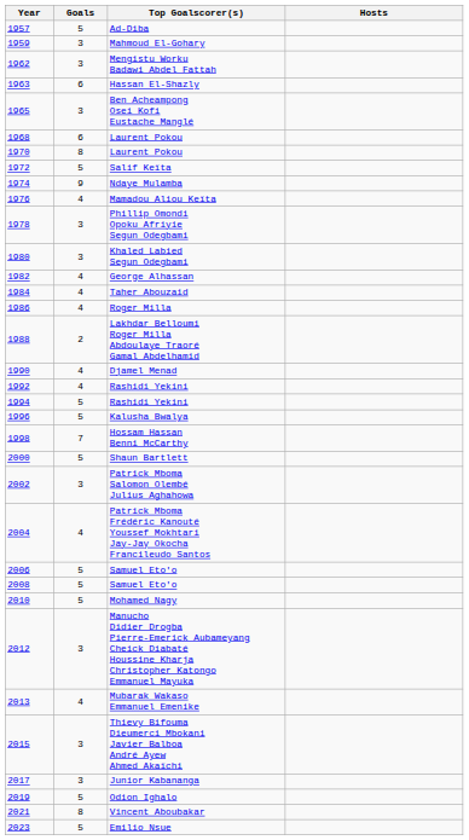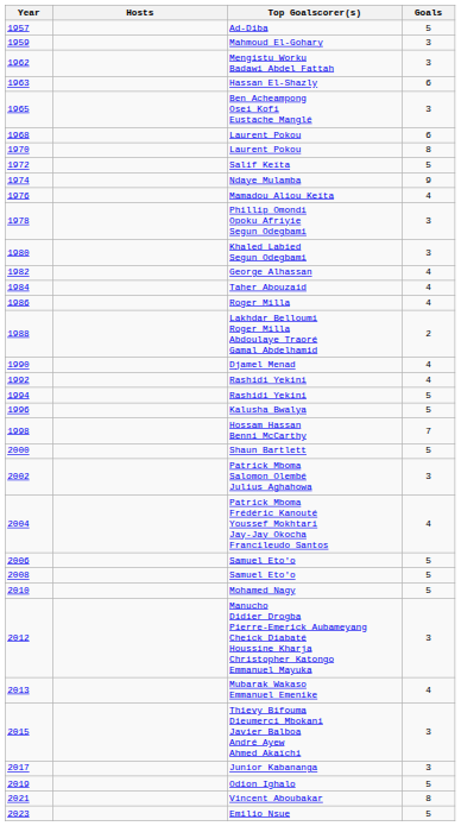 <table class="wikitable" style="text-align:left; font-size:99%;" width="50%">
 <tr>
 <th width="5%">Year</th>
+<th width="20%">Hosts</th>
+<th width="20%">Top Goalscorer(s)</th>
 <th width="5%">Goals</th>
-<th width="20%">Top Goalscorer(s)</th>
-<th width="20%">Hosts</th>
 </tr>
 <tr>
 <td><a href='#'>1957</a></td>
+<td></td>
+<td> <a href='#'>Ad-Diba</a></td>
 <td style="text-align:center">5</td>
-<td> <a href='#'>Ad-Diba</a></td>
-<td></td>
 </tr>
 <tr>
 <td><a href='#'>1959</a></td>
+<td></td>
+<td> <a href='#'>Mahmoud El-Gohary</a></td>
 <td style="text-align:center">3</td>
-<td> <a href='#'>Mahmoud El-Gohary</a></td>
-<td></td>
 </tr>
 <tr>
 <td><a href='#'>1962</a></td>
+<td></td>
+<td> <a href='#'>Mengistu Worku</a><br> <a href='#'>Badawi Abdel Fattah</a></td>
 <td style="text-align:center">3</td>
-<td> <a href='#'>Mengistu Worku</a><br> <a href='#'>Badawi Abdel Fattah</a></td>
-<td></td>
 </tr>
 <tr>
 <td><a href='#'>1963</a></td>
+<td></td>
+<td> <a href='#'>Hassan El-Shazly</a></td>
 <td style="text-align:center">6</td>
-<td> <a href='#'>Hassan El-Shazly</a></td>
-<td></td>
 </tr>
 <tr>
 <td><a href='#'>1965</a></td>
+<td></td>
+<td> <a href='#'>Ben Acheampong</a><br> <a href='#'>Osei Kofi</a><br> <a href='#'>Eustache Manglé</a></td>
 <td style="text-align:center">3</td>
-<td> <a href='#'>Ben Acheampong</a><br> <a href='#'>Osei Kofi</a><br> <a href='#'>Eustache Manglé</a></td>
-<td></td>
 </tr>
 <tr>
 <td><a href='#'>1968</a></td>
+<td></td>
+<td> <a href='#'>Laurent Pokou</a></td>
 <td style="text-align:center">6</td>
-<td> <a href='#'>Laurent Pokou</a></td>
-<td></td>
 </tr>
 <tr>
 <td><a href='#'>1970</a></td>
+<td></td>
+<td> <a href='#'>Laurent Pokou</a></td>
 <td style="text-align:center">8</td>
-<td> <a href='#'>Laurent Pokou</a></td>
-<td></td>
 </tr>
 <tr>
 <td><a href='#'>1972</a></td>
+<td></td>
+<td> <a href='#'>Salif Keïta</a></td>
 <td style="text-align:center">5</td>
-<td> <a href='#'>Salif Keïta</a></td>
-<td></td>
 </tr>
 <tr>
 <td><a href='#'>1974</a></td>
+<td></td>
+<td> <a href='#'>Ndaye Mulamba</a></td>
 <td style="text-align:center">9</td>
-<td> <a href='#'>Ndaye Mulamba</a></td>
-<td></td>
 </tr>
 <tr>
 <td><a href='#'>1976</a></td>
+<td></td>
+<td> <a href='#'>Mamadou Aliou Keïta</a></td>
 <td style="text-align:center">4</td>
-<td> <a href='#'>Mamadou Aliou Keïta</a></td>
-<td></td>
 </tr>
 <tr>
 <td><a href='#'>1978</a></td>
+<td></td>
+<td> <a href='#'>Phillip Omondi</a><br> <a href='#'>Opoku Afriyie</a><br> <a href='#'>Segun Odegbami</a></td>
 <td style="text-align:center">3</td>
-<td> <a href='#'>Phillip Omondi</a><br> <a href='#'>Opoku Afriyie</a><br> <a href='#'>Segun Odegbami</a></td>
-<td></td>
 </tr>
 <tr>
 <td><a href='#'>1980</a></td>
+<td></td>
+<td> <a href='#'>Khaled Labied</a><br> <a href='#'>Segun Odegbami</a></td>
 <td style="text-align:center">3</td>
-<td> <a href='#'>Khaled Labied</a><br> <a href='#'>Segun Odegbami</a></td>
-<td></td>
 </tr>
 <tr>
 <td><a href='#'>1982</a></td>
+<td></td>
+<td> <a href='#'>George Alhassan</a></td>
 <td style="text-align:center">4</td>
-<td> <a href='#'>George Alhassan</a></td>
-<td></td>
 </tr>
 <tr>
 <td><a href='#'>1984</a></td>
+<td></td>
+<td> <a href='#'>Taher Abouzaid</a></td>
 <td style="text-align:center">4</td>
-<td> <a href='#'>Taher Abouzaid</a></td>
-<td></td>
 </tr>
 <tr>
 <td><a href='#'>1986</a></td>
+<td></td>
+<td> <a href='#'>Roger Milla</a></td>
 <td style="text-align:center">4</td>
-<td> <a href='#'>Roger Milla</a></td>
-<td></td>
 </tr>
 <tr>
 <td><a href='#'>1988</a></td>
+<td></td>
+<td> <a href='#'>Lakhdar Belloumi</a><br> <a href='#'>Roger Milla</a><br> <a href='#'>Abdoulaye Traoré</a><br> <a href='#'>Gamal Abdelhamid</a></td>
 <td style="text-align:center">2</td>
-<td> <a href='#'>Lakhdar Belloumi</a><br> <a href='#'>Roger Milla</a><br> <a href='#'>Abdoulaye Traoré</a><br> <a href='#'>Gamal Abdelhamid</a></td>
-<td></td>
 </tr>
 <tr>
 <td><a href='#'>1990</a></td>
+<td></td>
+<td> <a href='#'>Djamel Menad</a></td>
 <td style="text-align:center">4</td>
-<td> <a href='#'>Djamel Menad</a></td>
-<td></td>
 </tr>
 <tr>
 <td><a href='#'>1992</a></td>
+<td></td>
+<td> <a href='#'>Rashidi Yekini</a></td>
 <td style="text-align:center">4</td>
-<td> <a href='#'>Rashidi Yekini</a></td>
-<td></td>
 </tr>
 <tr>
 <td><a href='#'>1994</a></td>
+<td></td>
+<td> <a href='#'>Rashidi Yekini</a></td>
 <td style="text-align:center">5</td>
-<td> <a href='#'>Rashidi Yekini</a></td>
-<td></td>
 </tr>
 <tr>
 <td><a href='#'>1996</a></td>
+<td></td>
+<td> <a href='#'>Kalusha Bwalya</a></td>
 <td style="text-align:center">5</td>
-<td> <a href='#'>Kalusha Bwalya</a></td>
-<td></td>
 </tr>
 <tr>
 <td><a href='#'>1998</a></td>
+<td></td>
+<td> <a href='#'>Hossam Hassan</a><br> <a href='#'>Benni McCarthy</a></td>
 <td style="text-align:center">7</td>
-<td> <a href='#'>Hossam Hassan</a><br> <a href='#'>Benni McCarthy</a></td>
-<td></td>
 </tr>
 <tr>
 <td><a href='#'>2000</a></td>
+<td> <br> </td>
+<td> <a href='#'>Shaun Bartlett</a></td>
 <td style="text-align:center">5</td>
-<td> <a href='#'>Shaun Bartlett</a></td>
-<td> <br> </td>
 </tr>
 <tr>
 <td><a href='#'>2002</a></td>
+<td></td>
+<td> <a href='#'>Patrick Mboma</a><br> <a href='#'>Salomon Olembé</a><br> <a href='#'>Julius Aghahowa</a></td>
 <td style="text-align:center">3</td>
-<td> <a href='#'>Patrick Mboma</a><br> <a href='#'>Salomon Olembé</a><br> <a href='#'>Julius Aghahowa</a></td>
-<td></td>
 </tr>
 <tr>
 <td><a href='#'>2004</a></td>
+<td></td>
+<td> <a href='#'>Patrick Mboma</a><br> <a href='#'>Frédéric Kanouté</a><br> <a href='#'>Youssef Mokhtari</a><br> <a href='#'>Jay-Jay Okocha</a><br> <a href='#'>Francileudo Santos</a></td>
 <td style="text-align:center">4</td>
-<td> <a href='#'>Patrick Mboma</a><br> <a href='#'>Frédéric Kanouté</a><br> <a href='#'>Youssef Mokhtari</a><br> <a href='#'>Jay-Jay Okocha</a><br> <a href='#'>Francileudo Santos</a></td>
-<td></td>
 </tr>
 <tr>
 <td><a href='#'>2006</a></td>
+<td></td>
+<td> <a href='#'>Samuel Eto'o</a></td>
 <td style="text-align:center">5</td>
-<td> <a href='#'>Samuel Eto'o</a></td>
-<td></td>
 </tr>
 <tr>
 <td><a href='#'>2008</a></td>
+<td></td>
+<td> <a href='#'>Samuel Eto'o</a></td>
 <td style="text-align:center">5</td>
-<td> <a href='#'>Samuel Eto'o</a></td>
-<td></td>
 </tr>
 <tr>
 <td><a href='#'>2010</a></td>
+<td></td>
+<td>  <a href='#'>Mohamed Nagy</a></td>
 <td style="text-align:center">5</td>
-<td>  <a href='#'>Mohamed Nagy</a></td>
-<td></td>
 </tr>
 <tr>
 <td><a href='#'>2012</a></td>
+<td><br></td>
+<td> <a href='#'>Manucho</a><br> <a href='#'>Didier Drogba</a><br> <a href='#'>Pierre-Emerick Aubameyang</a><br> <a href='#'>Cheick Diabaté</a><br> <a href='#'>Houssine Kharja</a><br> <a href='#'>Christopher Katongo</a><br> <a href='#'>Emmanuel Mayuka</a></td>
 <td style="text-align:center">3</td>
-<td> <a href='#'>Manucho</a><br> <a href='#'>Didier Drogba</a><br> <a href='#'>Pierre-Emerick Aubameyang</a><br> <a href='#'>Cheick Diabaté</a><br> <a href='#'>Houssine Kharja</a><br> <a href='#'>Christopher Katongo</a><br> <a href='#'>Emmanuel Mayuka</a></td>
-<td><br></td>
 </tr>
 <tr>
 <td><a href='#'>2013</a></td>
+<td></td>
+<td> <a href='#'>Mubarak Wakaso</a><br>  <a href='#'>Emmanuel Emenike</a></td>
 <td style="text-align:center">4</td>
-<td> <a href='#'>Mubarak Wakaso</a><br>  <a href='#'>Emmanuel Emenike</a></td>
-<td></td>
 </tr>
 <tr>
 <td><a href='#'>2015</a></td>
+<td></td>
+<td> <a href='#'>Thievy Bifouma</a><br> <a href='#'>Dieumerci Mbokani</a><br> <a href='#'>Javier Balboa</a><br> <a href='#'>André Ayew</a><br> <a href='#'>Ahmed Akaïchi</a></td>
 <td style="text-align:center">3</td>
-<td> <a href='#'>Thievy Bifouma</a><br> <a href='#'>Dieumerci Mbokani</a><br> <a href='#'>Javier Balboa</a><br> <a href='#'>André Ayew</a><br> <a href='#'>Ahmed Akaïchi</a></td>
-<td></td>
 </tr>
 <tr>
 <td><a href='#'>2017</a></td>
+<td></td>
+<td> <a href='#'>Junior Kabananga</a></td>
 <td style="text-align:center">3</td>
-<td> <a href='#'>Junior Kabananga</a></td>
-<td></td>
 </tr>
 <tr>
 <td><a href='#'>2019</a></td>
+<td></td>
+<td> <a href='#'>Odion Ighalo</a></td>
 <td style="text-align:center">5</td>
-<td> <a href='#'>Odion Ighalo</a></td>
-<td></td>
 </tr>
 <tr>
 <td><a href='#'>2021</a></td>
+<td></td>
+<td> <a href='#'>Vincent Aboubakar</a></td>
 <td style="text-align:center">8</td>
-<td> <a href='#'>Vincent Aboubakar</a></td>
-<td></td>
 </tr>
 <tr>
 <td><a href='#'>2023</a></td>
+<td></td>
+<td> <a href='#'>Emilio Nsue</a></td>
 <td style="text-align:center">5</td>
-<td> <a href='#'>Emilio Nsue</a></td>
-<td></td>
 </tr>
 </table>
